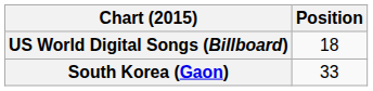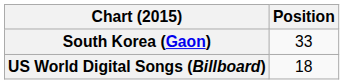 <table class="wikitable plainrowheaders" style="text-align:center">
 <tr>
 <th scope="col">Chart (2015)</th>
 <th scope="col">Position</th>
 </tr>
 <tr>
+<th scope="row">South Korea (<a href='#'>Gaon</a>)</th>
+<td>33</td>
+</tr>
+<tr>
 <th scope="row">US World Digital Songs (<em>Billboard</em>)</th>
 <td>18</td>
 </tr>
-<tr>
-<th scope="row">South Korea (<a href='#'>Gaon</a>)</th>
-<td>33</td>
-</tr>
 </table>
